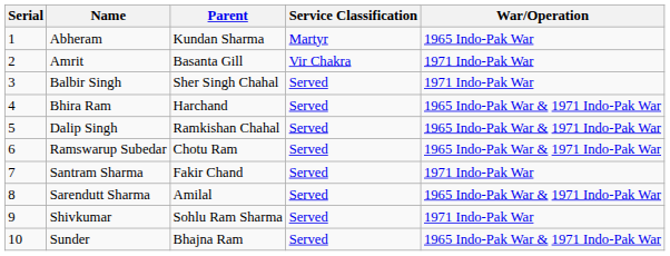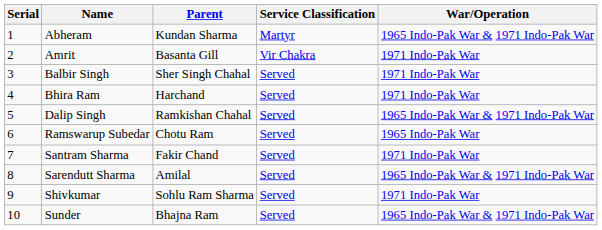 <table class="wikitable">
 <tr>
 <th>Serial</th>
 <th>Name</th>
 <th><a href='#'>Parent</a></th>
 <th>Service Classification</th>
 <th>War/Operation</th>
 </tr>
 <tr>
 <td>1</td>
 <td>Abheram</td>
 <td>Kundan Sharma</td>
 <td><a href='#'>Martyr</a></td>
-<td><a href='#'>1965 Indo-Pak War</a></td>
+<td><a href='#'>1965 Indo-Pak War &</a> <a href='#'>1971 Indo-Pak War</a></td>
 </tr>
 <tr>
 <td>2</td>
 <td>Amrit</td>
 <td>Basanta Gill</td>
 <td><a href='#'>Vir Chakra</a></td>
 <td><a href='#'>1971 Indo-Pak War</a></td>
 </tr>
 <tr>
 <td>3</td>
 <td>Balbir Singh</td>
 <td>Sher Singh Chahal</td>
 <td><a href='#'>Served</a></td>
 <td><a href='#'>1971 Indo-Pak War</a></td>
 </tr>
 <tr>
 <td>4</td>
 <td>Bhira Ram</td>
 <td>Harchand</td>
 <td><a href='#'>Served</a></td>
-<td><a href='#'>1965 Indo-Pak War &</a> <a href='#'>1971 Indo-Pak War</a></td>
+<td><a href='#'>1971 Indo-Pak War</a></td>
 </tr>
 <tr>
 <td>5</td>
 <td>Dalip Singh</td>
 <td>Ramkishan Chahal</td>
 <td><a href='#'>Served</a></td>
 <td><a href='#'>1965 Indo-Pak War &</a> <a href='#'>1971 Indo-Pak War</a></td>
 </tr>
 <tr>
 <td>6</td>
 <td>Ramswarup Subedar</td>
 <td>Chotu Ram</td>
 <td><a href='#'>Served</a></td>
-<td><a href='#'>1965 Indo-Pak War &</a> <a href='#'>1971 Indo-Pak War</a></td>
+<td><a href='#'>1965 Indo-Pak War</a></td>
 </tr>
 <tr>
 <td>7</td>
 <td>Santram Sharma</td>
 <td>Fakir Chand</td>
 <td><a href='#'>Served</a></td>
 <td><a href='#'>1971 Indo-Pak War</a></td>
 </tr>
 <tr>
 <td>8</td>
 <td>Sarendutt Sharma</td>
 <td>Amilal</td>
 <td><a href='#'>Served</a></td>
 <td><a href='#'>1965 Indo-Pak War &</a> <a href='#'>1971 Indo-Pak War</a></td>
 </tr>
 <tr>
 <td>9</td>
 <td>Shivkumar</td>
 <td>Sohlu Ram Sharma</td>
 <td><a href='#'>Served</a></td>
 <td><a href='#'>1971 Indo-Pak War</a></td>
 </tr>
 <tr>
 <td>10</td>
 <td>Sunder</td>
 <td>Bhajna Ram</td>
 <td><a href='#'>Served</a></td>
 <td><a href='#'>1965 Indo-Pak War &</a> <a href='#'>1971 Indo-Pak War</a></td>
 </tr>
 </table>
